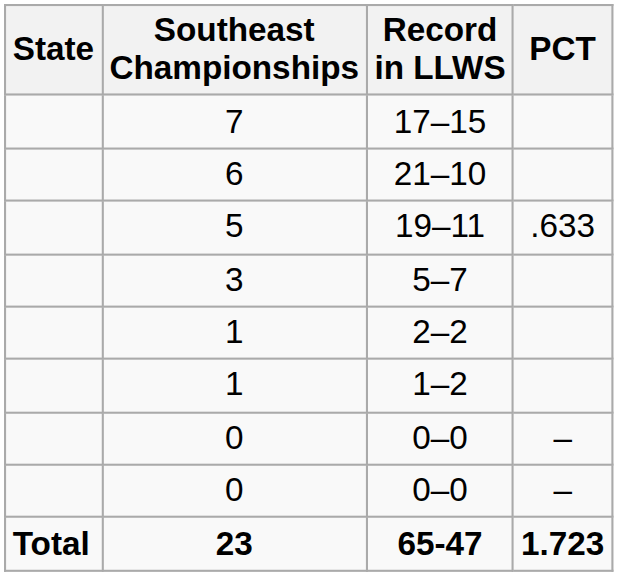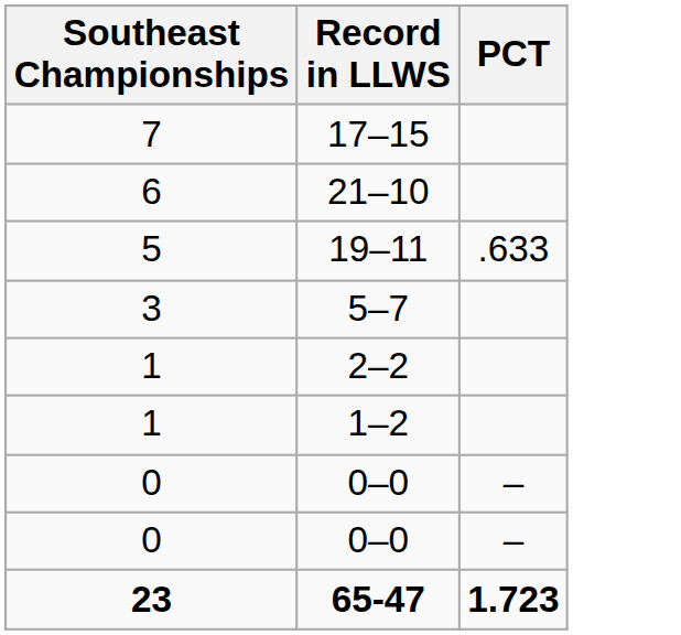 <table class="wikitable">
 <tr>
-<th>State</th>
 <th>Southeast<br>Championships</th>
 <th>Record<br>in LLWS</th>
 <th>PCT</th>
 </tr>
 <tr>
-<td></td>
 <td align=center>7</td>
 <td align=center>17–15</td>
 <td align=center></td>
 </tr>
 <tr>
-<td></td>
 <td align=center>6</td>
 <td align=center>21–10</td>
 <td align=center></td>
 </tr>
 <tr>
-<td></td>
 <td align=center>5</td>
 <td align="center">19–11</td>
 <td align="center">.633</td>
 </tr>
 <tr>
-<td></td>
 <td align=center>3</td>
 <td align=center>5–7</td>
 <td align=center></td>
 </tr>
 <tr>
-<td></td>
 <td align=center>1</td>
 <td align=center>2–2</td>
 <td align=center></td>
 </tr>
 <tr>
-<td></td>
 <td align=center>1</td>
 <td align=center>1–2</td>
 <td align=center></td>
 </tr>
 <tr>
-<td></td>
 <td align=center>0</td>
 <td align=center>0–0</td>
 <td align=center>–</td>
 </tr>
 <tr>
-<td></td>
 <td align=center>0</td>
 <td align=center>0–0</td>
 <td align=center>–</td>
 </tr>
 <tr>
-<td><strong>Total</strong></td>
 <td align=center><strong>23</strong></td>
 <td align="center"><strong>65-47</strong></td>
 <td align="center"><strong>1.723</strong></td>
 </tr>
 </table>
